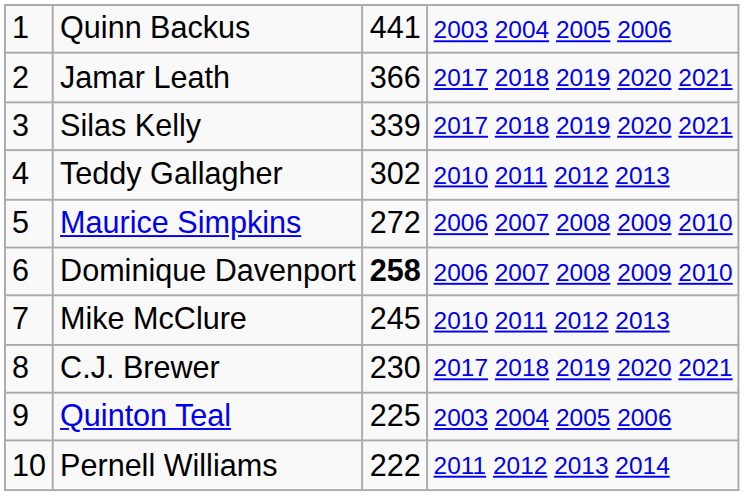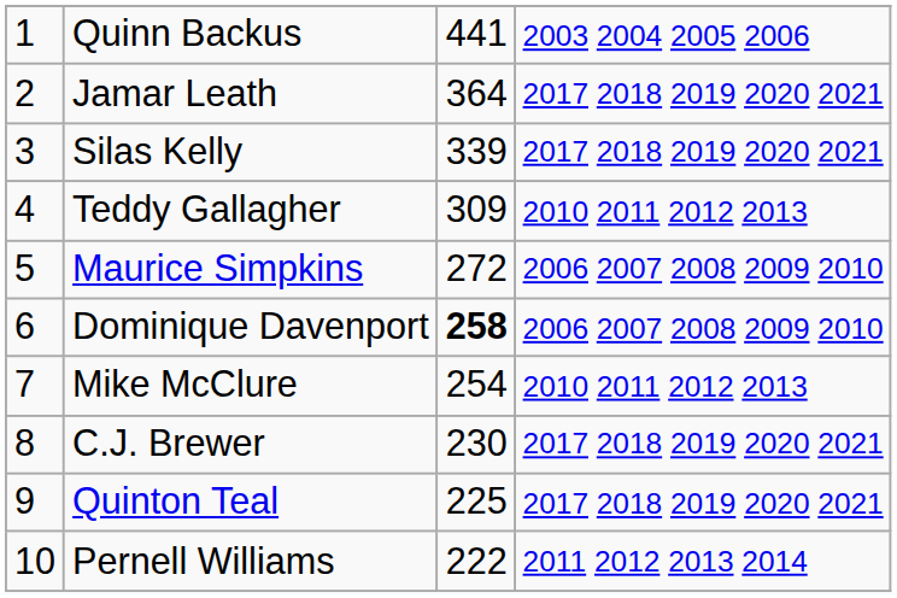 <table class="wikitable">
 <tr>
 </tr>
 <tr>
 <td>1</td>
 <td>Quinn Backus</td>
 <td>441</td>
 <td style="font-size:80%;"><a href='#'>2003</a> <a href='#'>2004</a> <a href='#'>2005</a> <a href='#'>2006</a></td>
 </tr>
 <tr>
 <td>2</td>
 <td>Jamar Leath</td>
-<td>366</td>
+<td>364</td>
 <td style="font-size:80%;"><a href='#'>2017</a> <a href='#'>2018</a> <a href='#'>2019</a> <a href='#'>2020</a> <a href='#'>2021</a></td>
 </tr>
 <tr>
 <td>3</td>
 <td>Silas Kelly</td>
 <td>339</td>
 <td style="font-size:80%;"><a href='#'>2017</a> <a href='#'>2018</a> <a href='#'>2019</a> <a href='#'>2020</a> <a href='#'>2021</a></td>
 </tr>
 <tr>
 <td>4</td>
 <td>Teddy Gallagher</td>
-<td>302</td>
+<td>309</td>
 <td style="font-size:80%;"><a href='#'>2010</a> <a href='#'>2011</a> <a href='#'>2012</a> <a href='#'>2013</a></td>
 </tr>
 <tr>
 <td>5</td>
 <td><a href='#'>Maurice Simpkins</a></td>
 <td>272</td>
 <td style="font-size:80%;"><a href='#'>2006</a> <a href='#'>2007</a> <a href='#'>2008</a> <a href='#'>2009</a> <a href='#'>2010</a></td>
 </tr>
 <tr>
 <td>6</td>
 <td>Dominique Davenport</td>
 <td><strong>258</strong></td>
 <td style="font-size:80%;"><a href='#'>2006</a> <a href='#'>2007</a> <a href='#'>2008</a> <a href='#'>2009</a> <a href='#'>2010</a></td>
 </tr>
 <tr>
 <td>7</td>
 <td>Mike McClure</td>
-<td>245</td>
+<td>254</td>
 <td style="font-size:80%;"><a href='#'>2010</a> <a href='#'>2011</a> <a href='#'>2012</a> <a href='#'>2013</a></td>
 </tr>
 <tr>
 <td>8</td>
 <td>C.J. Brewer</td>
 <td>230</td>
 <td style="font-size:80%;"><a href='#'>2017</a> <a href='#'>2018</a> <a href='#'>2019</a> <a href='#'>2020</a> <a href='#'>2021</a></td>
 </tr>
 <tr>
 <td>9</td>
 <td><a href='#'>Quinton Teal</a></td>
 <td>225</td>
-<td style="font-size:80%;"><a href='#'>2003</a> <a href='#'>2004</a> <a href='#'>2005</a> <a href='#'>2006</a></td>
+<td style="font-size:80%;"><a href='#'>2017</a> <a href='#'>2018</a> <a href='#'>2019</a> <a href='#'>2020</a> <a href='#'>2021</a></td>
 </tr>
 <tr>
 <td>10</td>
 <td>Pernell Williams</td>
 <td>222</td>
 <td style="font-size:80%;"><a href='#'>2011</a> <a href='#'>2012</a> <a href='#'>2013</a> <a href='#'>2014</a></td>
 </tr>
 </table>
